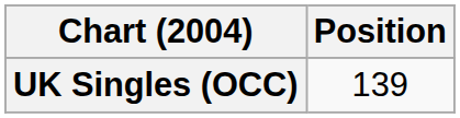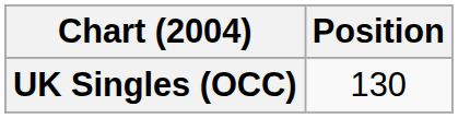 <table class="wikitable plainrowheaders" style="text-align:center">
 <tr>
 <th>Chart (2004)</th>
 <th>Position</th>
 </tr>
 <tr>
 <th scope="row">UK Singles (OCC)</th>
-<td align="center">139</td>
+<td align="center">130</td>
 </tr>
 </table>
